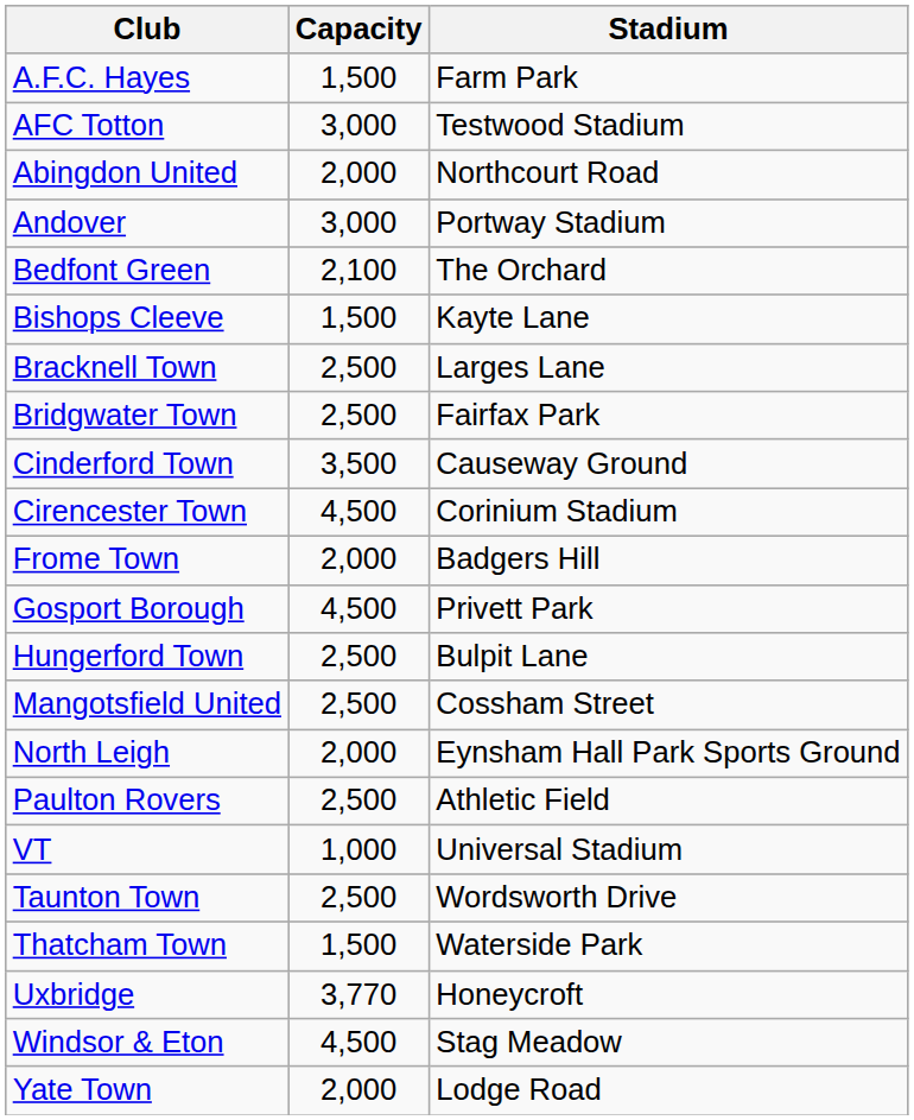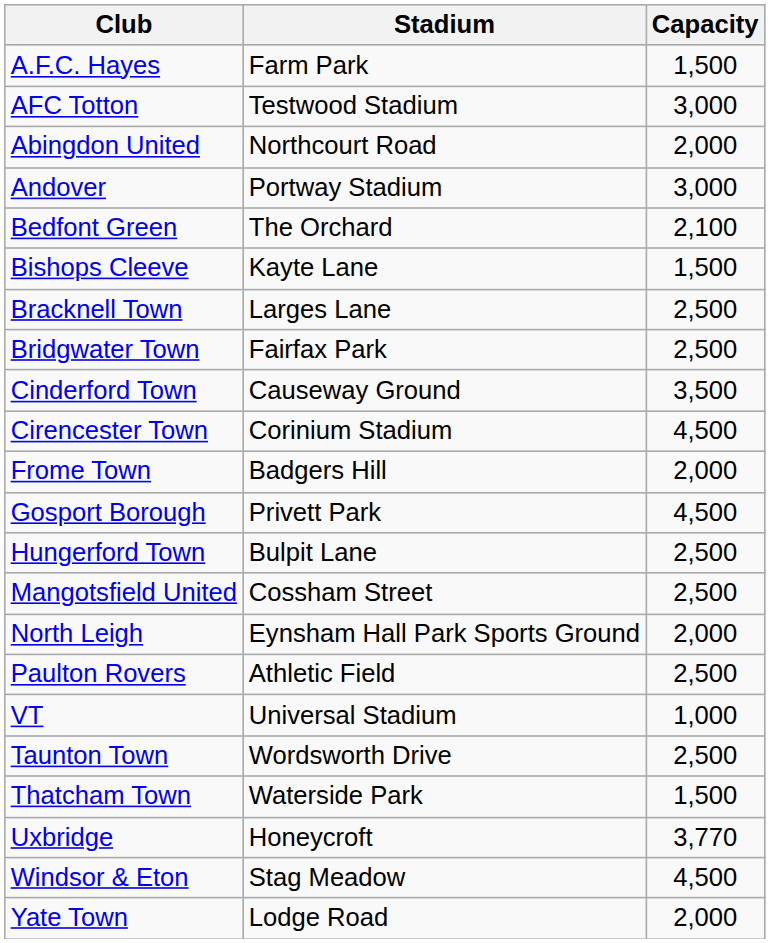 <table class="wikitable sortable">
 <tr>
 <th>Club</th>
+<th>Stadium</th>
 <th>Capacity</th>
-<th>Stadium</th>
 </tr>
 <tr>
 <td><a href='#'>A.F.C. Hayes</a></td>
+<td>Farm Park</td>
 <td align="center">1,500</td>
-<td>Farm Park</td>
 </tr>
 <tr>
 <td><a href='#'>AFC Totton</a></td>
+<td>Testwood Stadium</td>
 <td align="center">3,000</td>
-<td>Testwood Stadium</td>
 </tr>
 <tr>
 <td><a href='#'>Abingdon United</a></td>
+<td>Northcourt Road</td>
 <td align="center">2,000</td>
-<td>Northcourt Road</td>
 </tr>
 <tr>
 <td><a href='#'>Andover</a></td>
+<td>Portway Stadium</td>
 <td align="center">3,000</td>
-<td>Portway Stadium</td>
 </tr>
 <tr>
 <td><a href='#'>Bedfont Green</a></td>
+<td>The Orchard</td>
 <td align="center">2,100</td>
-<td>The Orchard</td>
 </tr>
 <tr>
 <td><a href='#'>Bishops Cleeve</a></td>
+<td>Kayte Lane</td>
 <td align="center">1,500</td>
-<td>Kayte Lane</td>
 </tr>
 <tr>
 <td><a href='#'>Bracknell Town</a></td>
+<td>Larges Lane</td>
 <td align="center">2,500</td>
-<td>Larges Lane</td>
 </tr>
 <tr>
 <td><a href='#'>Bridgwater Town</a></td>
+<td>Fairfax Park</td>
 <td align="center">2,500</td>
-<td>Fairfax Park</td>
 </tr>
 <tr>
 <td><a href='#'>Cinderford Town</a></td>
+<td>Causeway Ground</td>
 <td align="center">3,500</td>
-<td>Causeway Ground</td>
 </tr>
 <tr>
 <td><a href='#'>Cirencester Town</a></td>
+<td>Corinium Stadium</td>
 <td align="center">4,500</td>
-<td>Corinium Stadium</td>
 </tr>
 <tr>
 <td><a href='#'>Frome Town</a></td>
+<td>Badgers Hill</td>
 <td align="center">2,000</td>
-<td>Badgers Hill</td>
 </tr>
 <tr>
 <td><a href='#'>Gosport Borough</a></td>
+<td>Privett Park</td>
 <td align="center">4,500</td>
-<td>Privett Park</td>
 </tr>
 <tr>
 <td><a href='#'>Hungerford Town</a></td>
+<td>Bulpit Lane</td>
 <td align="center">2,500</td>
-<td>Bulpit Lane</td>
 </tr>
 <tr>
 <td><a href='#'>Mangotsfield United</a></td>
+<td>Cossham Street</td>
 <td align="center">2,500</td>
-<td>Cossham Street</td>
 </tr>
 <tr>
 <td><a href='#'>North Leigh</a></td>
+<td>Eynsham Hall Park Sports Ground</td>
 <td align="center">2,000</td>
-<td>Eynsham Hall Park Sports Ground</td>
 </tr>
 <tr>
 <td><a href='#'>Paulton Rovers</a></td>
+<td>Athletic Field</td>
 <td align="center">2,500</td>
-<td>Athletic Field</td>
 </tr>
 <tr>
 <td><a href='#'>VT</a></td>
+<td>Universal Stadium</td>
 <td align="center">1,000</td>
-<td>Universal Stadium</td>
 </tr>
 <tr>
 <td><a href='#'>Taunton Town</a></td>
+<td>Wordsworth Drive</td>
 <td align="center">2,500</td>
-<td>Wordsworth Drive</td>
 </tr>
 <tr>
 <td><a href='#'>Thatcham Town</a></td>
+<td>Waterside Park</td>
 <td align="center">1,500</td>
-<td>Waterside Park</td>
 </tr>
 <tr>
 <td><a href='#'>Uxbridge</a></td>
+<td>Honeycroft</td>
 <td align="center">3,770</td>
-<td>Honeycroft</td>
 </tr>
 <tr>
 <td><a href='#'>Windsor & Eton</a></td>
+<td>Stag Meadow</td>
 <td align="center">4,500</td>
-<td>Stag Meadow</td>
 </tr>
 <tr>
 <td><a href='#'>Yate Town</a></td>
+<td>Lodge Road</td>
 <td align="center">2,000</td>
-<td>Lodge Road</td>
 </tr>
 </table>
